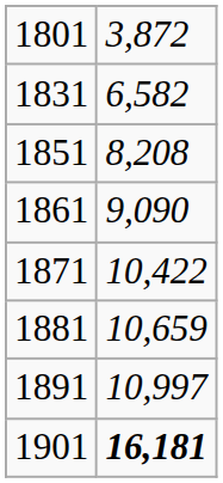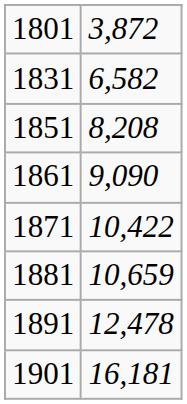 <table class="wikitable">
 <tr>
 <td>1801</td>
 <td><em>3,872</em></td>
 </tr>
 <tr>
 <td>1831</td>
 <td><em>6,582</em></td>
 </tr>
 <tr>
 <td>1851</td>
 <td><em>8,208</em></td>
 </tr>
 <tr>
 <td>1861</td>
 <td><em>9,090</em></td>
 </tr>
 <tr>
 <td>1871</td>
 <td><em>10,422</em></td>
 </tr>
 <tr>
 <td>1881</td>
 <td><em>10,659</em></td>
 </tr>
 <tr>
 <td>1891</td>
-<td><em>10,997</em></td>
+<td><em>12,478</em></td>
 </tr>
 <tr>
 <td>1901</td>
-<td><strong><em>16,181</em></strong></td>
+<td><em>16,181</em></td>
 </tr>
 </table>
